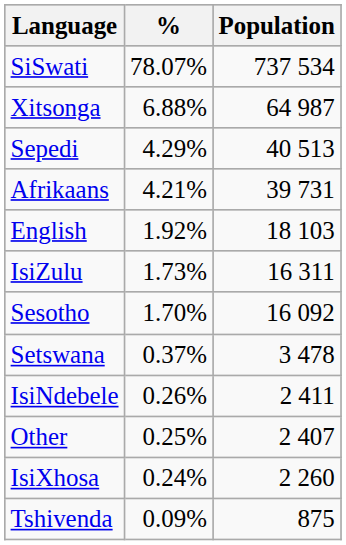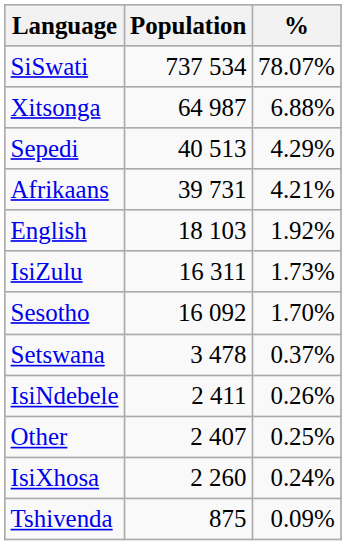 <table class="wikitable" style="font-size: 95%; text-align: right">
 <tr>
 <th>Language</th>
+<th>Population</th>
 <th>%</th>
-<th>Population</th>
 </tr>
 <tr>
 <td align=left><a href='#'>SiSwati</a></td>
+<td>737 534</td>
 <td>78.07%</td>
-<td>737 534</td>
 </tr>
 <tr>
 <td align=left><a href='#'>Xitsonga</a></td>
+<td>64 987</td>
 <td>6.88%</td>
-<td>64 987</td>
 </tr>
 <tr>
 <td align=left><a href='#'>Sepedi</a></td>
+<td>40 513</td>
 <td>4.29%</td>
-<td>40 513</td>
 </tr>
 <tr>
 <td align=left><a href='#'>Afrikaans</a></td>
+<td>39 731</td>
 <td>4.21%</td>
-<td>39 731</td>
 </tr>
 <tr>
 <td align=left><a href='#'>English</a></td>
+<td>18 103</td>
 <td>1.92%</td>
-<td>18 103</td>
 </tr>
 <tr>
 <td align=left><a href='#'>IsiZulu</a></td>
+<td>16 311</td>
 <td>1.73%</td>
-<td>16 311</td>
 </tr>
 <tr>
 <td align=left><a href='#'>Sesotho</a></td>
+<td>16 092</td>
 <td>1.70%</td>
-<td>16 092</td>
 </tr>
 <tr>
 <td align=left><a href='#'>Setswana</a></td>
+<td>3 478</td>
 <td>0.37%</td>
-<td>3 478</td>
 </tr>
 <tr>
 <td align=left><a href='#'>IsiNdebele</a></td>
+<td>2 411</td>
 <td>0.26%</td>
-<td>2 411</td>
 </tr>
 <tr>
 <td align=left><a href='#'>Other</a></td>
+<td>2 407</td>
 <td>0.25%</td>
-<td>2 407</td>
 </tr>
 <tr>
 <td align=left><a href='#'>IsiXhosa</a></td>
+<td>2 260</td>
 <td>0.24%</td>
-<td>2 260</td>
 </tr>
 <tr>
 <td align=left><a href='#'>Tshivenda</a></td>
+<td>875</td>
 <td>0.09%</td>
-<td>875</td>
 </tr>
 </table>
